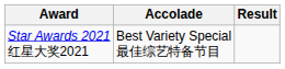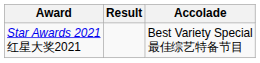 <table class="wikitable sortable">
 <tr>
 <th>Award</th>
+<th class="unsortable">Result</th>
 <th>Accolade</th>
-<th class="unsortable">Result</th>
 </tr>
 <tr>
 <td><em><a href='#'>Star Awards 2021</a></em><br>红星大奖2021</td>
+<td></td>
 <td>Best Variety Special<br>最佳综艺特备节目</td>
-<td></td>
 </tr>
 </table>
